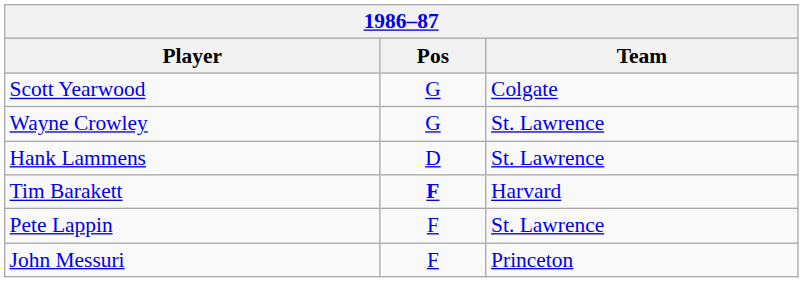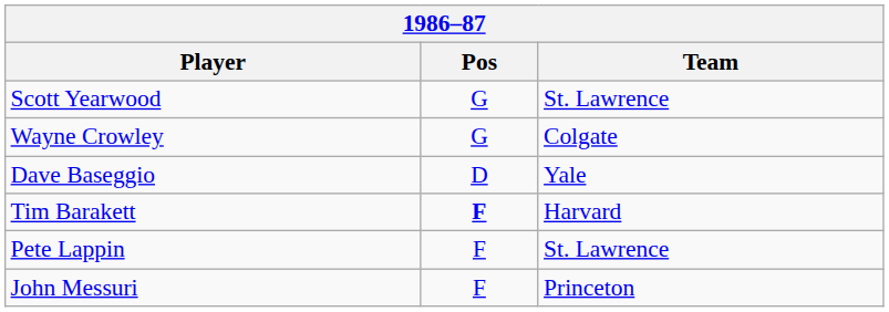 <table class="wikitable" width=95%>
 <tr>
 <th colspan=3><a href='#'>1986–87</a></th>
 </tr>
 <tr>
 <th>Player</th>
 <th>Pos</th>
 <th>Team</th>
 </tr>
 <tr>
 <td><a href='#'>Scott Yearwood</a></td>
 <td align=center><a href='#'>G</a></td>
-<td><a href='#'>Colgate</a></td>
+<td><a href='#'>St. Lawrence</a></td>
 </tr>
 <tr>
 <td><a href='#'>Wayne Crowley</a></td>
 <td align=center><a href='#'>G</a></td>
-<td><a href='#'>St. Lawrence</a></td>
+<td><a href='#'>Colgate</a></td>
 </tr>
 <tr>
-<td><a href='#'>Hank Lammens</a></td>
+<td><a href='#'>Dave Baseggio</a></td>
 <td align=center><a href='#'>D</a></td>
-<td><a href='#'>St. Lawrence</a></td>
+<td><a href='#'>Yale</a></td>
 </tr>
 <tr>
 <td><a href='#'>Tim Barakett</a></td>
 <td align=center><strong><a href='#'>F</a></strong></td>
 <td><a href='#'>Harvard</a></td>
 </tr>
 <tr>
 <td><a href='#'>Pete Lappin</a></td>
 <td align=center><a href='#'>F</a></td>
 <td><a href='#'>St. Lawrence</a></td>
 </tr>
 <tr>
 <td><a href='#'>John Messuri</a></td>
 <td align=center><a href='#'>F</a></td>
 <td><a href='#'>Princeton</a></td>
 </tr>
 </table>
